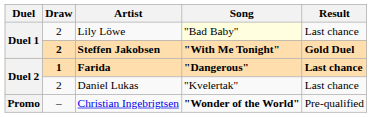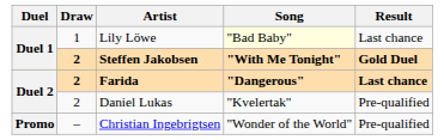 <table class="sortable wikitable" style="margin: 1em auto 1em auto">
 <tr>
 <th scope="col">Duel</th>
 <th scope="col">Draw</th>
 <th scope="col">Artist</th>
 <th scope="col">Song</th>
 <th scope="col">Result</th>
 </tr>
 <tr>
 <th scope="row" rowspan="2">Duel 1</th>
-<td align="center">2</td>
+<td align="center">1</td>
 <td>Lily Löwe</td>
 <td style="background: lightyellow;">"Bad Baby"</td>
 <td>Last chance</td>
 </tr>
 <tr style="background: navajowhite; font-weight: bold;">
 <td align="center">2</td>
 <td>Steffen Jakobsen</td>
 <td>"With Me Tonight"</td>
 <td>Gold Duel</td>
 </tr>
 <tr style="background: navajowhite; font-weight: bold;">
 <th scope="row" rowspan="2">Duel 2</th>
-<td align="center">1</td>
+<td align="center">2</td>
 <td>Farida</td>
 <td>"Dangerous"</td>
 <td>Last chance</td>
 </tr>
 <tr>
 <td align="center">2</td>
 <td>Daniel Lukas</td>
 <td>"Kvelertak"</td>
-<td>Last chance</td>
+<td>Pre-qualified</td>
 </tr>
 <tr>
 <th scope="row">Promo</th>
 <td align="center">–</td>
 <td><a href='#'>Christian Ingebrigtsen</a></td>
-<td><strong>"Wonder of the World"</strong></td>
+<td>"Wonder of the World"</td>
 <td>Pre-qualified</td>
 </tr>
 </table>
